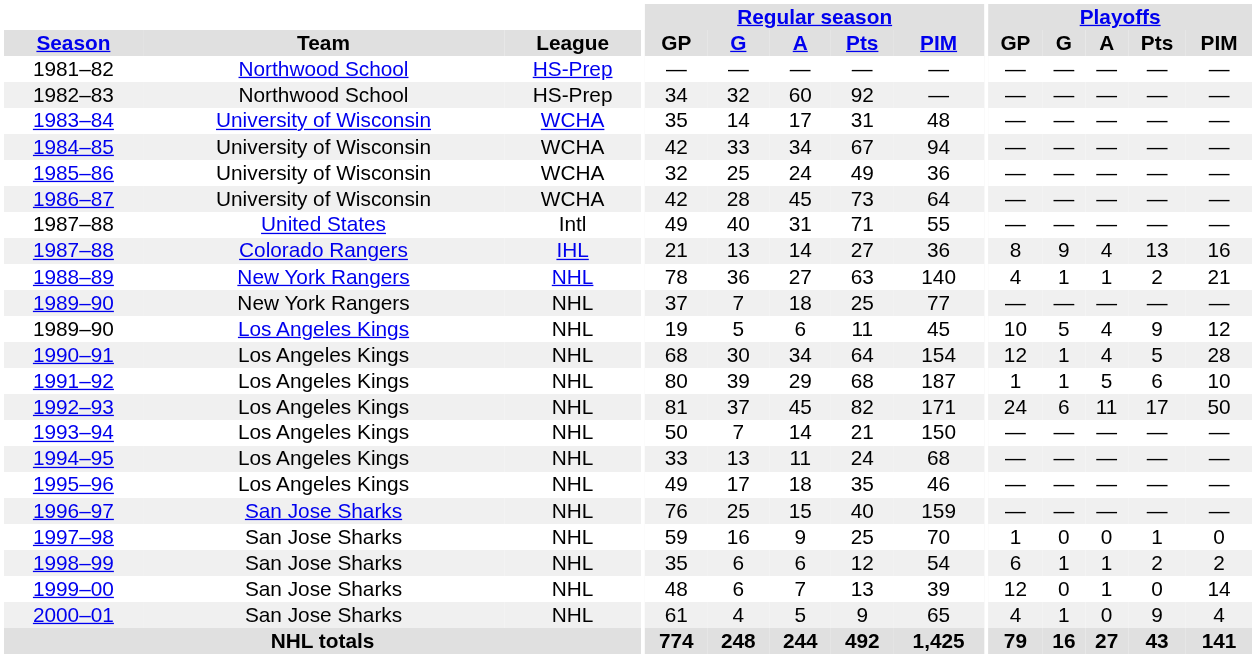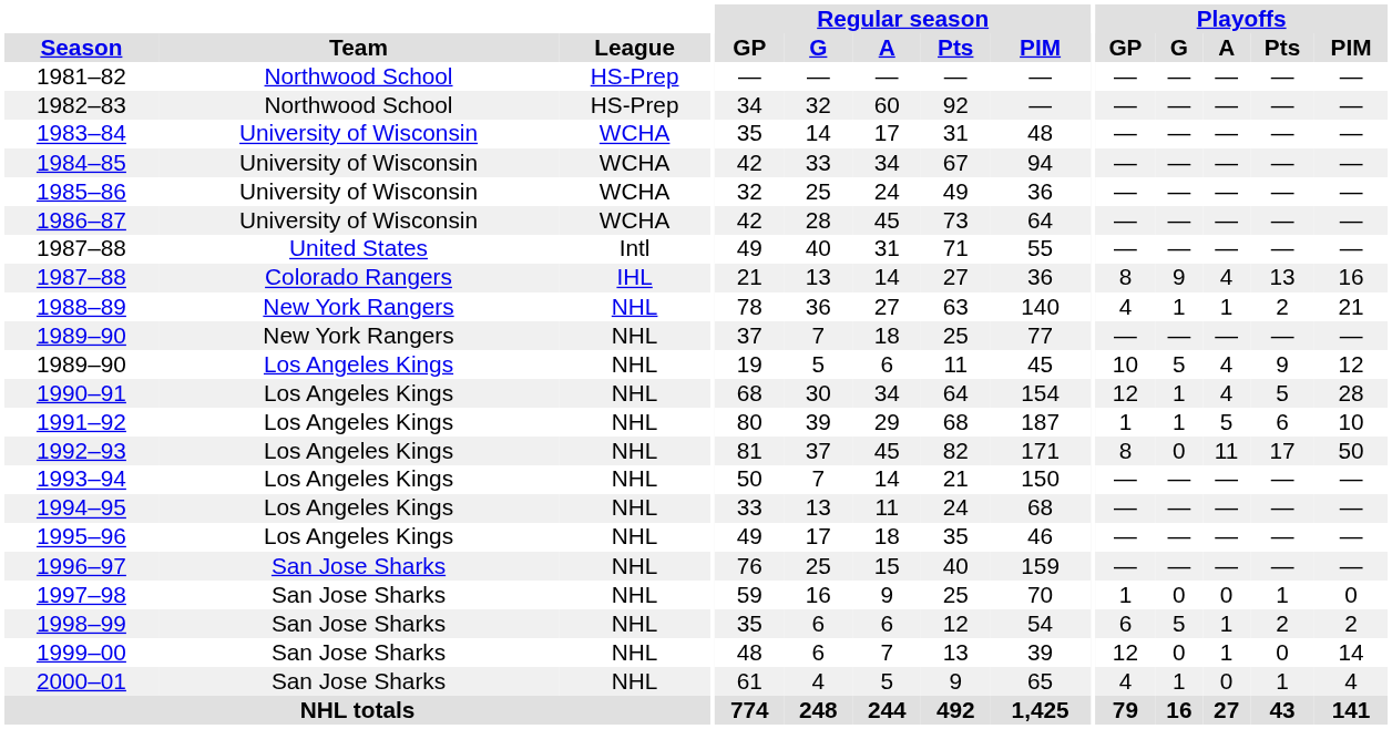 <table border="0" cellpadding="1" cellspacing="0" style="text-align:center; width:60em">
 <tr bgcolor="#e0e0e0">
 <th colspan="3" bgcolor="#ffffff"></th>
 <th rowspan="100" bgcolor="#ffffff"></th>
 <th colspan="5"><a href='#'>Regular season</a></th>
 <th rowspan="100" bgcolor="#ffffff"></th>
 <th colspan="5"><a href='#'>Playoffs</a></th>
 </tr>
 <tr bgcolor="#e0e0e0">
 <th><a href='#'>Season</a></th>
 <th>Team</th>
 <th>League</th>
 <th>GP</th>
 <th><a href='#'>G</a></th>
 <th><a href='#'>A</a></th>
 <th><a href='#'>Pts</a></th>
 <th><a href='#'>PIM</a></th>
 <th>GP</th>
 <th>G</th>
 <th>A</th>
 <th>Pts</th>
 <th>PIM</th>
 </tr>
 <tr>
 <td>1981–82</td>
 <td><a href='#'>Northwood School</a></td>
 <td><a href='#'>HS-Prep</a></td>
 <td>—</td>
 <td>—</td>
 <td>—</td>
 <td>—</td>
 <td>—</td>
 <td>—</td>
 <td>—</td>
 <td>—</td>
 <td>—</td>
 <td>—</td>
 </tr>
 <tr bgcolor="#f0f0f0">
 <td>1982–83</td>
 <td>Northwood School</td>
 <td>HS-Prep</td>
 <td>34</td>
 <td>32</td>
 <td>60</td>
 <td>92</td>
 <td>—</td>
 <td>—</td>
 <td>—</td>
 <td>—</td>
 <td>—</td>
 <td>—</td>
 </tr>
 <tr>
 <td><a href='#'>1983–84</a></td>
 <td><a href='#'>University of Wisconsin</a></td>
 <td><a href='#'>WCHA</a></td>
 <td>35</td>
 <td>14</td>
 <td>17</td>
 <td>31</td>
 <td>48</td>
 <td>—</td>
 <td>—</td>
 <td>—</td>
 <td>—</td>
 <td>—</td>
 </tr>
 <tr bgcolor="#f0f0f0">
 <td><a href='#'>1984–85</a></td>
 <td>University of Wisconsin</td>
 <td>WCHA</td>
 <td>42</td>
 <td>33</td>
 <td>34</td>
 <td>67</td>
 <td>94</td>
 <td>—</td>
 <td>—</td>
 <td>—</td>
 <td>—</td>
 <td>—</td>
 </tr>
 <tr>
 <td><a href='#'>1985–86</a></td>
 <td>University of Wisconsin</td>
 <td>WCHA</td>
 <td>32</td>
 <td>25</td>
 <td>24</td>
 <td>49</td>
 <td>36</td>
 <td>—</td>
 <td>—</td>
 <td>—</td>
 <td>—</td>
 <td>—</td>
 </tr>
 <tr bgcolor="#f0f0f0">
 <td><a href='#'>1986–87</a></td>
 <td>University of Wisconsin</td>
 <td>WCHA</td>
 <td>42</td>
 <td>28</td>
 <td>45</td>
 <td>73</td>
 <td>64</td>
 <td>—</td>
 <td>—</td>
 <td>—</td>
 <td>—</td>
 <td>—</td>
 </tr>
 <tr>
 <td>1987–88</td>
 <td><a href='#'>United States</a></td>
 <td>Intl</td>
 <td>49</td>
 <td>40</td>
 <td>31</td>
 <td>71</td>
 <td>55</td>
 <td>—</td>
 <td>—</td>
 <td>—</td>
 <td>—</td>
 <td>—</td>
 </tr>
 <tr bgcolor="#f0f0f0">
 <td><a href='#'>1987–88</a></td>
 <td><a href='#'>Colorado Rangers</a></td>
 <td><a href='#'>IHL</a></td>
 <td>21</td>
 <td>13</td>
 <td>14</td>
 <td>27</td>
 <td>36</td>
 <td>8</td>
 <td>9</td>
 <td>4</td>
 <td>13</td>
 <td>16</td>
 </tr>
 <tr>
 <td><a href='#'>1988–89</a></td>
 <td><a href='#'>New York Rangers</a></td>
 <td><a href='#'>NHL</a></td>
 <td>78</td>
 <td>36</td>
 <td>27</td>
 <td>63</td>
 <td>140</td>
 <td>4</td>
 <td>1</td>
 <td>1</td>
 <td>2</td>
 <td>21</td>
 </tr>
 <tr bgcolor="#f0f0f0">
 <td><a href='#'>1989–90</a></td>
 <td>New York Rangers</td>
 <td>NHL</td>
 <td>37</td>
 <td>7</td>
 <td>18</td>
 <td>25</td>
 <td>77</td>
 <td>—</td>
 <td>—</td>
 <td>—</td>
 <td>—</td>
 <td>—</td>
 </tr>
 <tr>
 <td>1989–90</td>
 <td><a href='#'>Los Angeles Kings</a></td>
 <td>NHL</td>
 <td>19</td>
 <td>5</td>
 <td>6</td>
 <td>11</td>
 <td>45</td>
 <td>10</td>
 <td>5</td>
 <td>4</td>
 <td>9</td>
 <td>12</td>
 </tr>
 <tr bgcolor="#f0f0f0">
 <td><a href='#'>1990–91</a></td>
 <td>Los Angeles Kings</td>
 <td>NHL</td>
 <td>68</td>
 <td>30</td>
 <td>34</td>
 <td>64</td>
 <td>154</td>
 <td>12</td>
 <td>1</td>
 <td>4</td>
 <td>5</td>
 <td>28</td>
 </tr>
 <tr>
 <td><a href='#'>1991–92</a></td>
 <td>Los Angeles Kings</td>
 <td>NHL</td>
 <td>80</td>
 <td>39</td>
 <td>29</td>
 <td>68</td>
 <td>187</td>
 <td>1</td>
 <td>1</td>
 <td>5</td>
 <td>6</td>
 <td>10</td>
 </tr>
 <tr bgcolor="#f0f0f0">
 <td><a href='#'>1992–93</a></td>
 <td>Los Angeles Kings</td>
 <td>NHL</td>
 <td>81</td>
 <td>37</td>
 <td>45</td>
 <td>82</td>
 <td>171</td>
-<td>24</td>
-<td>6</td>
+<td>8</td>
+<td>0</td>
 <td>11</td>
 <td>17</td>
 <td>50</td>
 </tr>
 <tr>
 <td><a href='#'>1993–94</a></td>
 <td>Los Angeles Kings</td>
 <td>NHL</td>
 <td>50</td>
 <td>7</td>
 <td>14</td>
 <td>21</td>
 <td>150</td>
 <td>—</td>
 <td>—</td>
 <td>—</td>
 <td>—</td>
 <td>—</td>
 </tr>
 <tr bgcolor="#f0f0f0">
 <td><a href='#'>1994–95</a></td>
 <td>Los Angeles Kings</td>
 <td>NHL</td>
 <td>33</td>
 <td>13</td>
 <td>11</td>
 <td>24</td>
 <td>68</td>
 <td>—</td>
 <td>—</td>
 <td>—</td>
 <td>—</td>
 <td>—</td>
 </tr>
 <tr>
 <td><a href='#'>1995–96</a></td>
 <td>Los Angeles Kings</td>
 <td>NHL</td>
 <td>49</td>
 <td>17</td>
 <td>18</td>
 <td>35</td>
 <td>46</td>
 <td>—</td>
 <td>—</td>
 <td>—</td>
 <td>—</td>
 <td>—</td>
 </tr>
 <tr bgcolor="#f0f0f0">
 <td><a href='#'>1996–97</a></td>
 <td><a href='#'>San Jose Sharks</a></td>
 <td>NHL</td>
 <td>76</td>
 <td>25</td>
 <td>15</td>
 <td>40</td>
 <td>159</td>
 <td>—</td>
 <td>—</td>
 <td>—</td>
 <td>—</td>
 <td>—</td>
 </tr>
 <tr>
 <td><a href='#'>1997–98</a></td>
 <td>San Jose Sharks</td>
 <td>NHL</td>
 <td>59</td>
 <td>16</td>
 <td>9</td>
 <td>25</td>
 <td>70</td>
 <td>1</td>
 <td>0</td>
 <td>0</td>
 <td>1</td>
 <td>0</td>
 </tr>
 <tr bgcolor="#f0f0f0">
 <td><a href='#'>1998–99</a></td>
 <td>San Jose Sharks</td>
 <td>NHL</td>
 <td>35</td>
 <td>6</td>
 <td>6</td>
 <td>12</td>
 <td>54</td>
 <td>6</td>
-<td>1</td>
+<td>5</td>
 <td>1</td>
 <td>2</td>
 <td>2</td>
 </tr>
 <tr>
 <td><a href='#'>1999–00</a></td>
 <td>San Jose Sharks</td>
 <td>NHL</td>
 <td>48</td>
 <td>6</td>
 <td>7</td>
 <td>13</td>
 <td>39</td>
 <td>12</td>
 <td>0</td>
 <td>1</td>
 <td>0</td>
 <td>14</td>
 </tr>
 <tr bgcolor="#f0f0f0">
 <td><a href='#'>2000–01</a></td>
 <td>San Jose Sharks</td>
 <td>NHL</td>
 <td>61</td>
 <td>4</td>
 <td>5</td>
 <td>9</td>
 <td>65</td>
 <td>4</td>
 <td>1</td>
 <td>0</td>
-<td>9</td>
+<td>1</td>
 <td>4</td>
 </tr>
 <tr bgcolor="#e0e0e0">
 <th colspan=3>NHL totals</th>
 <th>774</th>
 <th>248</th>
 <th>244</th>
 <th>492</th>
 <th>1,425</th>
 <th>79</th>
 <th>16</th>
 <th>27</th>
 <th>43</th>
 <th>141</th>
 </tr>
 </table>
